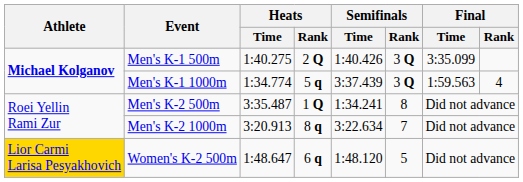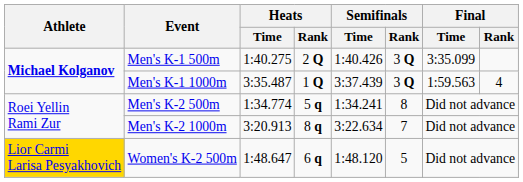 <table class="wikitable" style="font-size:90%">
 <tr>
 <th rowspan=2>Athlete</th>
 <th rowspan=2>Event</th>
 <th colspan=2>Heats</th>
 <th colspan=2>Semifinals</th>
 <th colspan=2>Final</th>
 </tr>
 <tr style="font-size:95%">
 <th>Time</th>
 <th>Rank</th>
 <th>Time</th>
 <th>Rank</th>
 <th>Time</th>
 <th>Rank</th>
 </tr>
 <tr>
 <td align=left rowspan=2><strong><a href='#'>Michael Kolganov</a></strong></td>
 <td align=left><a href='#'>Men's K-1 500m</a></td>
 <td align=center>1:40.275</td>
 <td align=center>2 <strong>Q</strong></td>
 <td align=center>1:40.426</td>
 <td align=center>3 <strong>Q</strong></td>
 <td align=center>3:35.099</td>
 <td align=center></td>
 </tr>
 <tr>
 <td align=left><a href='#'>Men's K-1 1000m</a></td>
-<td align=center>1:34.774</td>
-<td align=center>5 <strong>q</strong></td>
+<td align=center>3:35.487</td>
+<td align=center>1 <strong>Q</strong></td>
 <td align=center>3:37.439</td>
 <td align=center>3 <strong>Q</strong></td>
 <td align=center>1:59.563</td>
 <td align=center>4</td>
 </tr>
 <tr>
 <td align=left rowspan=2><a href='#'>Roei Yellin</a><br> <a href='#'>Rami Zur</a></td>
 <td align=left><a href='#'>Men's K-2 500m</a></td>
-<td align=center>3:35.487</td>
-<td align=center>1 <strong>Q</strong></td>
+<td align=center>1:34.774</td>
+<td align=center>5 <strong>q</strong></td>
 <td align=center>1:34.241</td>
 <td align=center>8</td>
 <td align=center colspan=2>Did not advance</td>
 </tr>
 <tr>
 <td align=left><a href='#'>Men's K-2 1000m</a></td>
 <td align=center>3:20.913</td>
 <td align=center>8 <strong>q</strong></td>
 <td align=center>3:22.634</td>
 <td align=center>7</td>
 <td align=center colspan=2>Did not advance</td>
 </tr>
 <tr>
 <td align=left style="background: gold;"><a href='#'>Lior Carmi</a><br> <a href='#'>Larisa Pesyakhovich</a></td>
 <td align=left><a href='#'>Women's K-2 500m</a></td>
 <td align=center>1:48.647</td>
 <td align=center>6 <strong>q</strong></td>
 <td align=center>1:48.120</td>
 <td align=center>5</td>
 <td align=center colspan=2>Did not advance</td>
 </tr>
 </table>
